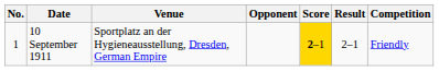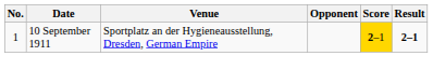 <table class="wikitable plainrowheaders">
 <tr>
 <th>No.</th>
 <th>Date</th>
 <th>Venue</th>
 <th>Opponent</th>
 <th>Score</th>
 <th>Result</th>
-<th>Competition</th>
 </tr>
 <tr>
 <td align="center">1</td>
 <td>10 September 1911</td>
 <td>Sportplatz an der Hygieneausstellung, <a href='#'>Dresden</a>, <a href='#'>German Empire</a></td>
 <td></td>
 <td align="center" style="background: gold;"><strong>2</strong>–1</td>
-<td align="center">2–1</td>
-<td><a href='#'>Friendly</a></td>
+<td align="center"><strong>2–1</strong></td>
 </tr>
 </table>
